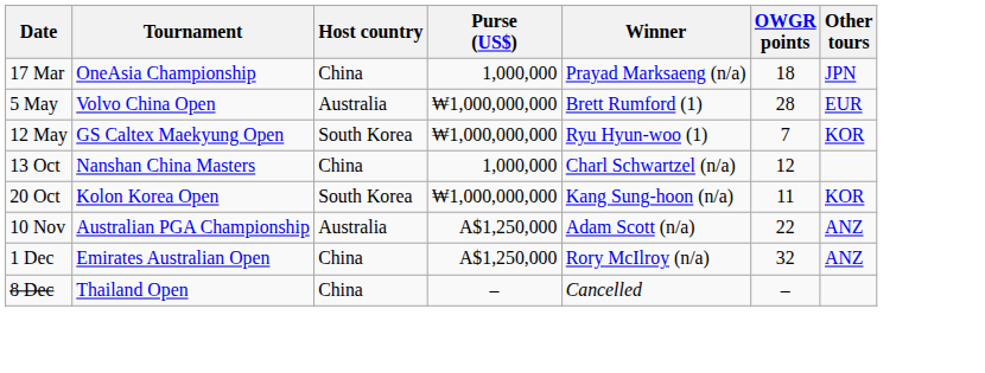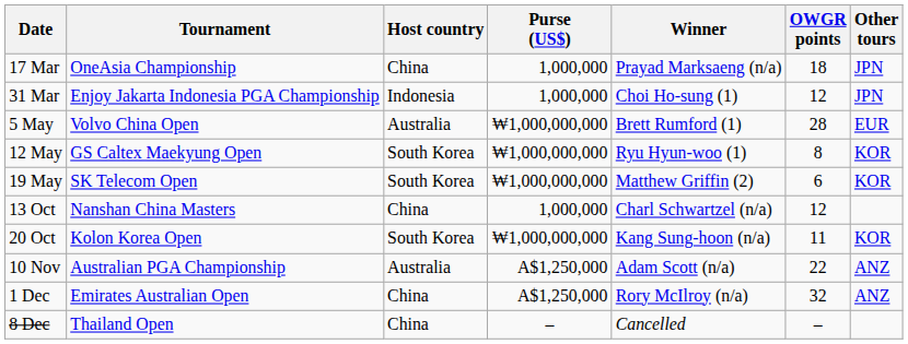 <table class="wikitable" style="font-size:95%">
 <tr>
 <th>Date</th>
 <th>Tournament</th>
 <th>Host country</th>
 <th>Purse<br>(<a href='#'>US$</a>)</th>
 <th>Winner</th>
 <th><a href='#'>OWGR</a><br>points</th>
 <th>Other<br>tours</th>
 </tr>
 <tr>
 <td>17 Mar</td>
 <td><a href='#'>OneAsia Championship</a></td>
 <td>China</td>
 <td align=right>1,000,000</td>
 <td> <a href='#'>Prayad Marksaeng</a> (n/a)</td>
 <td align=center>18</td>
 <td><a href='#'>JPN</a></td>
 </tr>
 <tr>
+<td>31 Mar</td>
+<td><a href='#'>Enjoy Jakarta Indonesia PGA Championship</a></td>
+<td>Indonesia</td>
+<td align=right>1,000,000</td>
+<td> <a href='#'>Choi Ho-sung</a> (1)</td>
+<td align=center>12</td>
+<td><a href='#'>JPN</a></td>
+</tr>
+<tr>
 <td>5 May</td>
 <td><a href='#'>Volvo China Open</a></td>
 <td>Australia</td>
 <td align=right>₩1,000,000,000</td>
 <td> <a href='#'>Brett Rumford</a> (1)</td>
 <td align=center>28</td>
 <td><a href='#'>EUR</a></td>
 </tr>
 <tr>
 <td>12 May</td>
 <td><a href='#'>GS Caltex Maekyung Open</a></td>
 <td>South Korea</td>
 <td align=right>₩1,000,000,000</td>
 <td> <a href='#'>Ryu Hyun-woo</a> (1)</td>
-<td align=center>7</td>
+<td align=center>8</td>
+<td><a href='#'>KOR</a></td>
+</tr>
+<tr>
+<td>19 May</td>
+<td><a href='#'>SK Telecom Open</a></td>
+<td>South Korea</td>
+<td align=right>₩1,000,000,000</td>
+<td> <a href='#'>Matthew Griffin</a> (2)</td>
+<td align=center>6</td>
 <td><a href='#'>KOR</a></td>
 </tr>
 <tr>
 <td>13 Oct</td>
 <td><a href='#'>Nanshan China Masters</a></td>
 <td>China</td>
 <td align=right>1,000,000</td>
 <td> <a href='#'>Charl Schwartzel</a> (n/a)</td>
 <td align=center>12</td>
 <td></td>
 </tr>
 <tr>
 <td>20 Oct</td>
 <td><a href='#'>Kolon Korea Open</a></td>
 <td>South Korea</td>
 <td align=right>₩1,000,000,000</td>
 <td> <a href='#'>Kang Sung-hoon</a> (n/a)</td>
 <td align=center>11</td>
 <td><a href='#'>KOR</a></td>
 </tr>
 <tr>
 <td>10 Nov</td>
 <td><a href='#'>Australian PGA Championship</a></td>
 <td>Australia</td>
 <td align=right>A$1,250,000</td>
 <td> <a href='#'>Adam Scott</a> (n/a)</td>
 <td align=center>22</td>
 <td><a href='#'>ANZ</a></td>
 </tr>
 <tr>
 <td>1 Dec</td>
 <td><a href='#'>Emirates Australian Open</a></td>
 <td>China</td>
 <td align=right>A$1,250,000</td>
 <td> <a href='#'>Rory McIlroy</a> (n/a)</td>
 <td align=center>32</td>
 <td><a href='#'>ANZ</a></td>
 </tr>
 <tr>
 <td><s>8 Dec</s></td>
 <td><a href='#'>Thailand Open</a></td>
 <td>China</td>
 <td align=center>–</td>
 <td><em>Cancelled</em></td>
 <td align=center>–</td>
 <td></td>
 </tr>
 </table>
